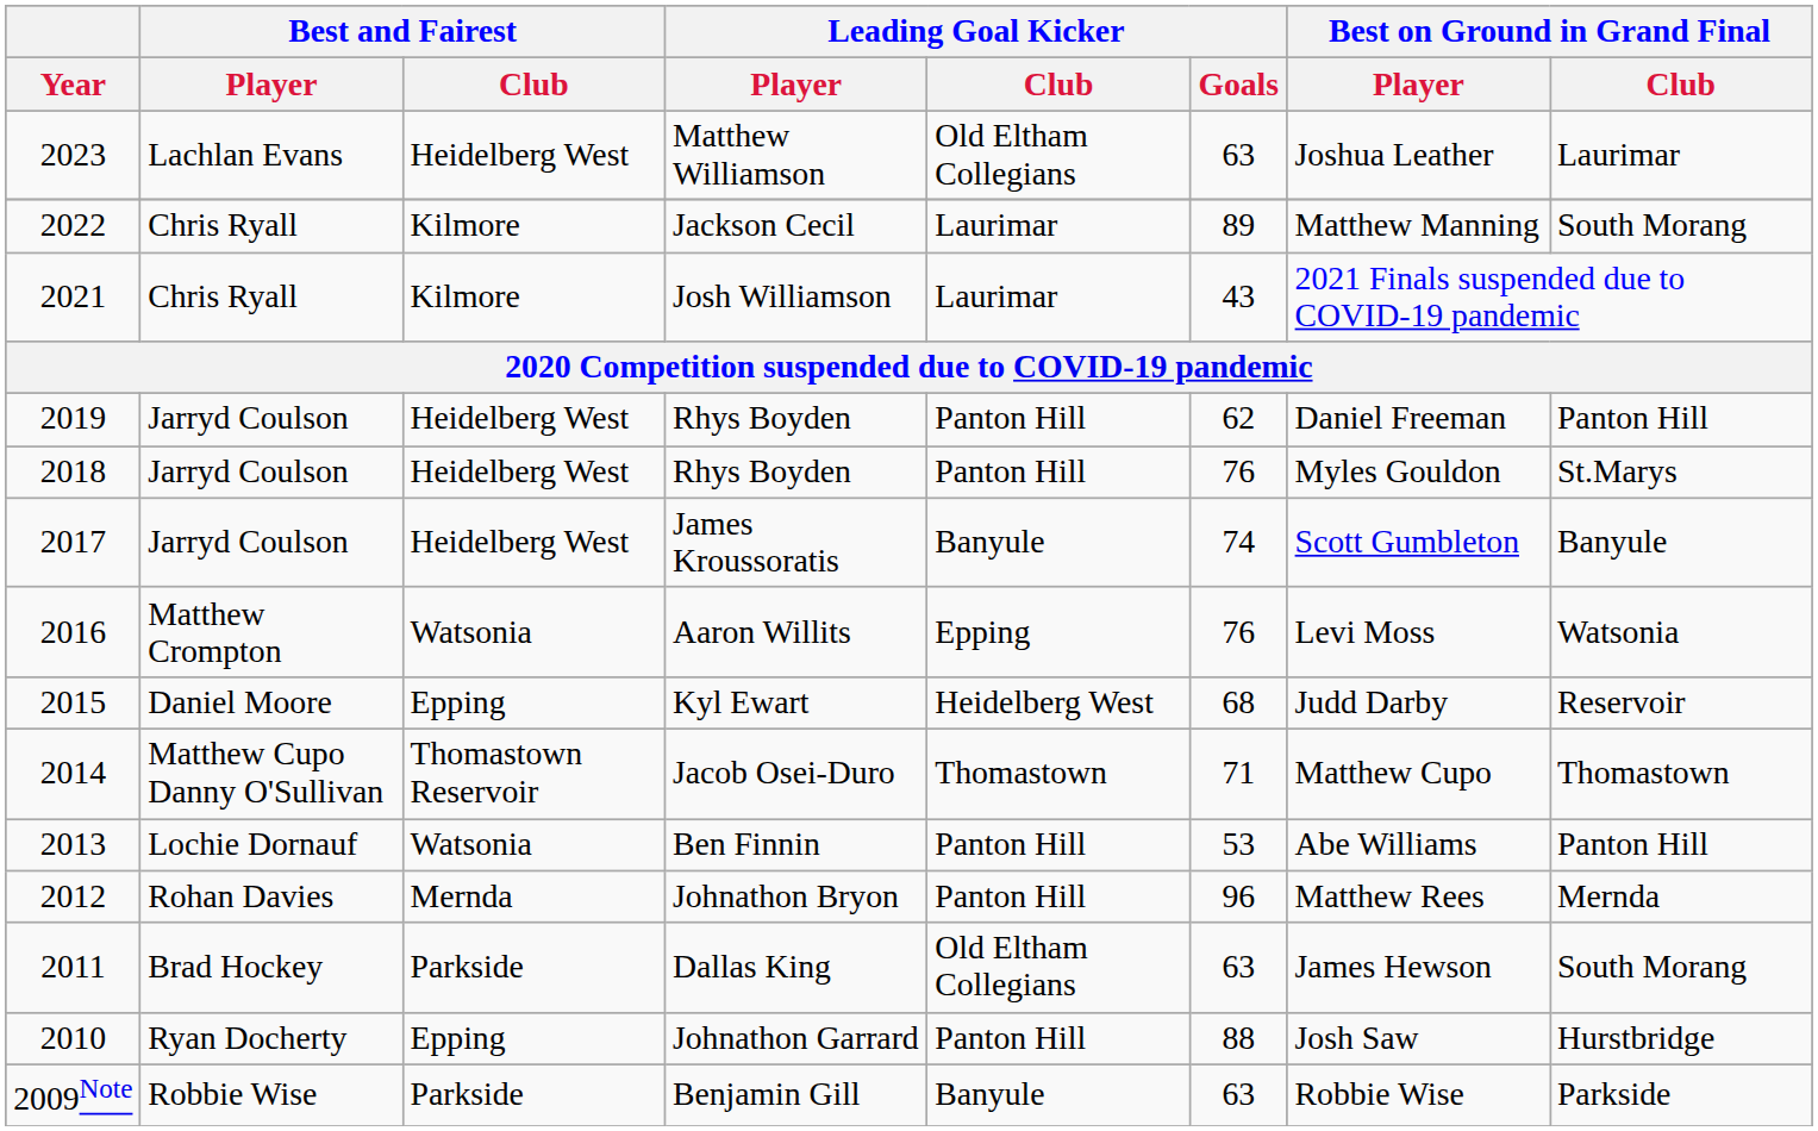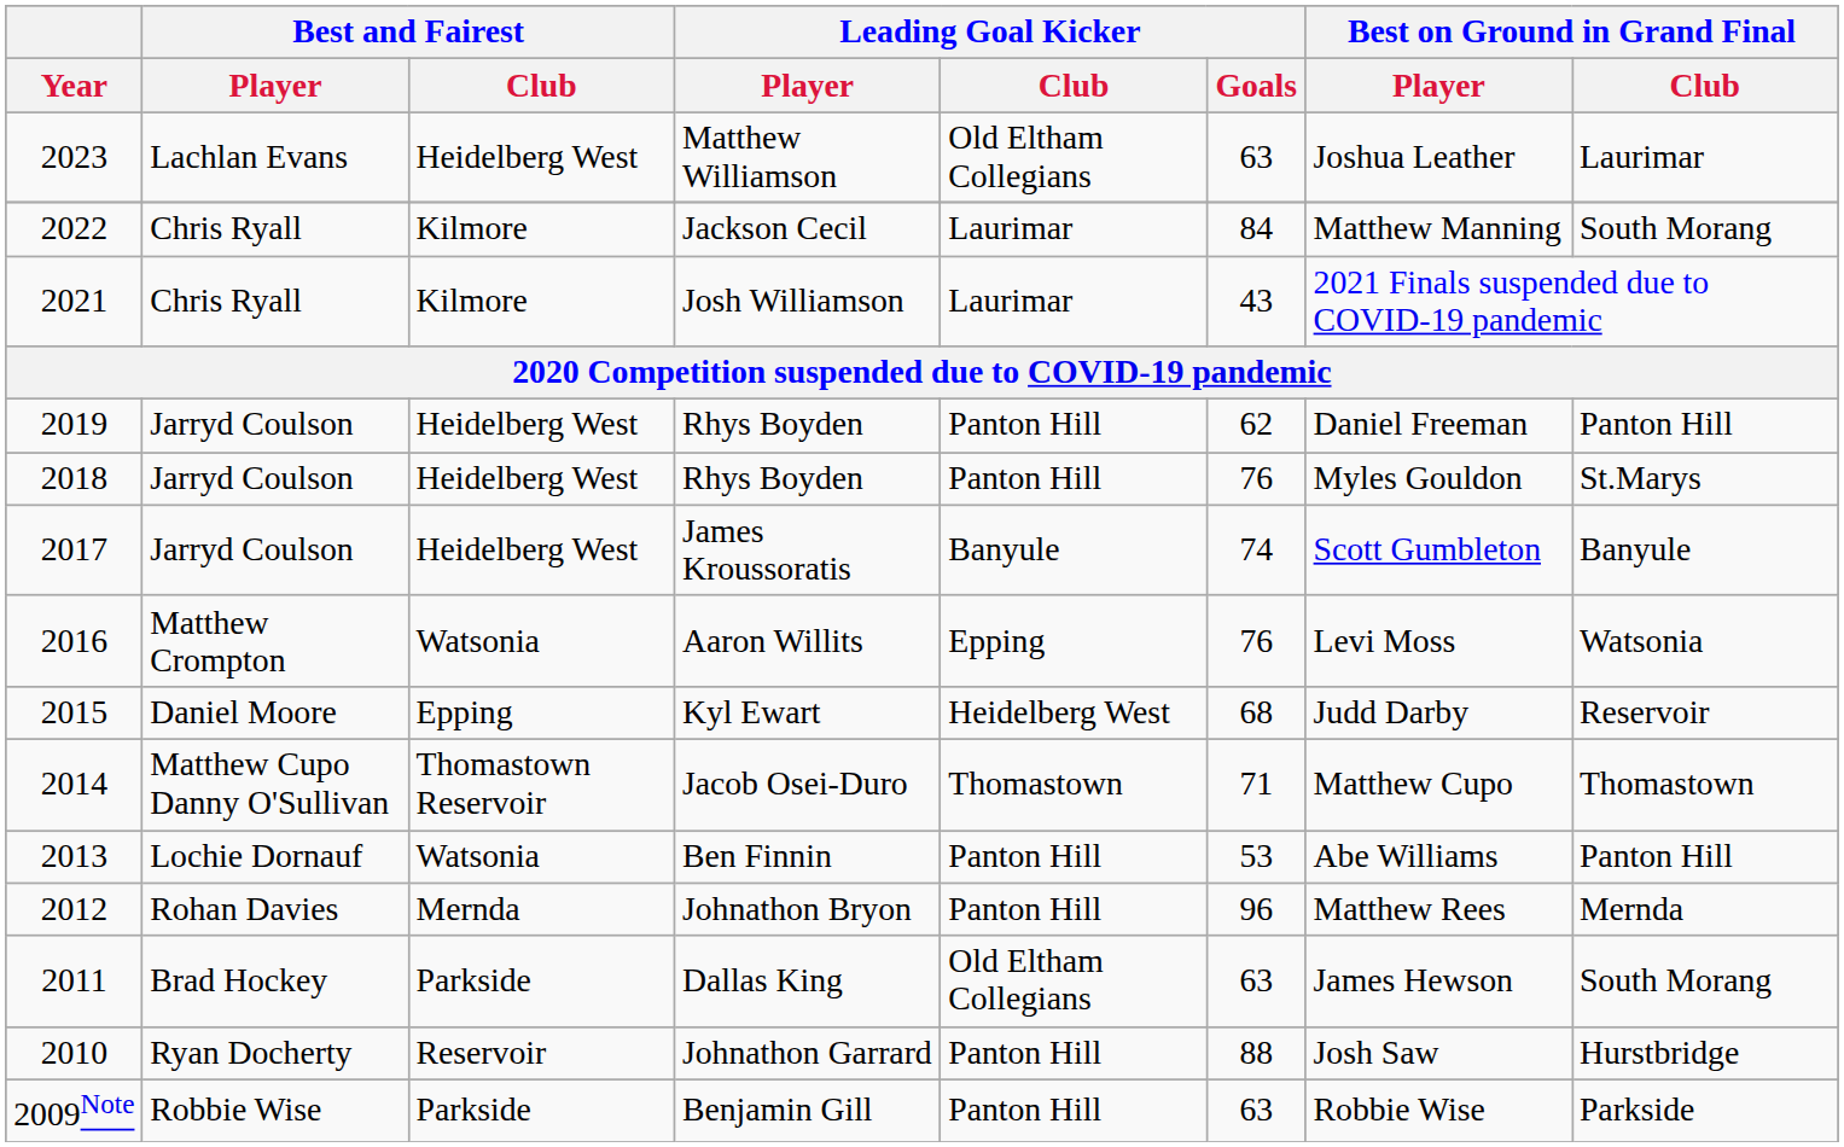 <table class="wikitable">
 <tr>
 <th style="color:blue"></th>
 <th style="color:blue" colspan="2">Best and Fairest</th>
 <th style="color:blue" colspan="3">Leading Goal Kicker</th>
 <th style="color:blue" colspan="2">Best on Ground in Grand Final</th>
 </tr>
 <tr>
 <th style="color:crimson; width:50px;">Year</th>
 <th style="color:crimson; width:120px;">Player</th>
 <th style="color:crimson; width:120px;">Club</th>
 <th style="color:crimson; width:120px;">Player</th>
 <th style="color:crimson; width:120px;">Club</th>
 <th style="color:crimson; width:40px;">Goals</th>
 <th style="color:crimson; width:120px;">Player</th>
 <th style="color:crimson; width:120px;">Club</th>
 </tr>
 <tr>
 <td style="text-align:center;">2023</td>
 <td>Lachlan Evans</td>
 <td>Heidelberg West</td>
 <td>Matthew Williamson</td>
 <td>Old Eltham Collegians</td>
 <td style="text-align:center;">63</td>
 <td>Joshua Leather</td>
 <td>Laurimar</td>
 </tr>
 <tr>
 </tr>
 <tr>
 <td style="text-align:center;">2022</td>
 <td>Chris Ryall</td>
 <td>Kilmore</td>
 <td>Jackson Cecil</td>
 <td>Laurimar</td>
-<td style="text-align:center;">89</td>
+<td style="text-align:center;">84</td>
 <td>Matthew Manning</td>
 <td>South Morang</td>
 </tr>
 <tr>
 <td style="text-align:center;">2021</td>
 <td>Chris Ryall</td>
 <td>Kilmore</td>
 <td>Josh Williamson</td>
 <td>Laurimar</td>
 <td style="text-align:center;">43</td>
 <td style="color:blue" colspan="2">2021 Finals suspended due to <a href='#'>COVID-19 pandemic</a></td>
 </tr>
 <tr>
 <th style="color:blue" colspan="8">2020 Competition suspended due to <a href='#'>COVID-19 pandemic</a></th>
 </tr>
 <tr>
 <td style="text-align:center;">2019</td>
 <td>Jarryd Coulson</td>
 <td>Heidelberg West</td>
 <td>Rhys Boyden</td>
 <td>Panton Hill</td>
 <td style="text-align:center;">62</td>
 <td>Daniel Freeman</td>
 <td>Panton Hill</td>
 </tr>
 <tr>
 <td style="text-align:center;">2018</td>
 <td>Jarryd Coulson</td>
 <td>Heidelberg West</td>
 <td>Rhys Boyden</td>
 <td>Panton Hill</td>
 <td style="text-align:center;">76</td>
 <td>Myles Gouldon</td>
 <td>St.Marys</td>
 </tr>
 <tr>
 <td style="text-align:center;">2017</td>
 <td>Jarryd Coulson</td>
 <td>Heidelberg West</td>
 <td>James Kroussoratis</td>
 <td>Banyule</td>
 <td style="text-align:center;">74</td>
 <td><a href='#'>Scott Gumbleton</a></td>
 <td>Banyule</td>
 </tr>
 <tr>
 <td style="text-align:center;">2016</td>
 <td>Matthew Crompton</td>
 <td>Watsonia</td>
 <td>Aaron Willits</td>
 <td>Epping</td>
 <td style="text-align:center;">76</td>
 <td>Levi Moss</td>
 <td>Watsonia</td>
 </tr>
 <tr>
 <td style="text-align:center;">2015</td>
 <td>Daniel Moore</td>
 <td>Epping</td>
 <td>Kyl Ewart</td>
 <td>Heidelberg West</td>
 <td style="text-align:center;">68</td>
 <td>Judd Darby</td>
 <td>Reservoir</td>
 </tr>
 <tr>
 <td style="text-align:center;">2014</td>
 <td>Matthew Cupo <br> Danny O'Sullivan <br></td>
 <td>Thomastown <br> Reservoir <br></td>
 <td>Jacob Osei-Duro</td>
 <td>Thomastown</td>
 <td style="text-align:center;">71</td>
 <td>Matthew Cupo</td>
 <td>Thomastown</td>
 </tr>
 <tr>
 <td style="text-align:center;">2013</td>
 <td>Lochie Dornauf</td>
 <td>Watsonia</td>
 <td>Ben Finnin</td>
 <td>Panton Hill</td>
 <td style="text-align:center;">53</td>
 <td>Abe Williams</td>
 <td>Panton Hill</td>
 </tr>
 <tr>
 <td style="text-align:center;">2012</td>
 <td>Rohan Davies</td>
 <td>Mernda</td>
 <td>Johnathon Bryon</td>
 <td>Panton Hill</td>
 <td style="text-align:center;">96</td>
 <td>Matthew Rees</td>
 <td>Mernda</td>
 </tr>
 <tr>
 <td style="text-align:center;">2011</td>
 <td>Brad Hockey</td>
 <td>Parkside</td>
 <td>Dallas King</td>
 <td>Old Eltham Collegians</td>
 <td style="text-align:center;">63</td>
 <td>James Hewson</td>
 <td>South Morang</td>
 </tr>
 <tr>
 <td style="text-align:center;">2010</td>
 <td>Ryan Docherty</td>
-<td>Epping</td>
+<td>Reservoir</td>
 <td>Johnathon Garrard</td>
 <td>Panton Hill</td>
 <td style="text-align:center;">88</td>
 <td>Josh Saw</td>
 <td>Hurstbridge</td>
 </tr>
 <tr>
 <td style="text-align:center;">2009<a href='#'><sup>Note</sup></a></td>
 <td>Robbie Wise</td>
 <td>Parkside</td>
 <td>Benjamin Gill</td>
-<td>Banyule</td>
+<td>Panton Hill</td>
 <td style="text-align:center;">63</td>
 <td>Robbie Wise</td>
 <td>Parkside</td>
 </tr>
 </table>
